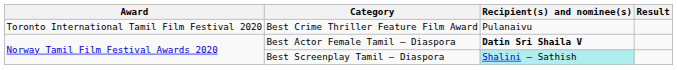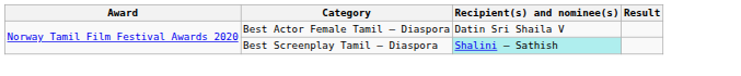 <table class="wikitable">
 <tr>
 <th>Award</th>
 <th>Category</th>
 <th>Recipient(s) and nominee(s)</th>
 <th>Result</th>
 </tr>
 <tr>
-<td>Toronto International Tamil Film Festival 2020</td>
-<td>Best Crime Thriller Feature Film Award</td>
-<td>Pulanaivu</td>
-<td></td>
-</tr>
-<tr>
 <td rowspan=2><a href='#'>Norway Tamil Film Festival Awards 2020</a></td>
 <td>Best Actor Female Tamil – Diaspora</td>
-<td><strong>Datin Sri Shaila V</strong></td>
+<td>Datin Sri Shaila V</td>
 <td></td>
 </tr>
 <tr>
 <td>Best Screenplay Tamil – Diaspora</td>
 <td style="background: paleturquoise;"><a href='#'>Shalini</a> – Sathish</td>
 <td></td>
 </tr>
 </table>
